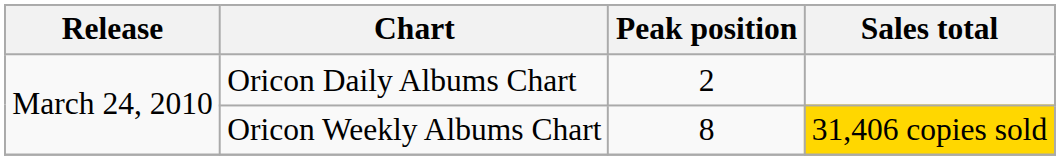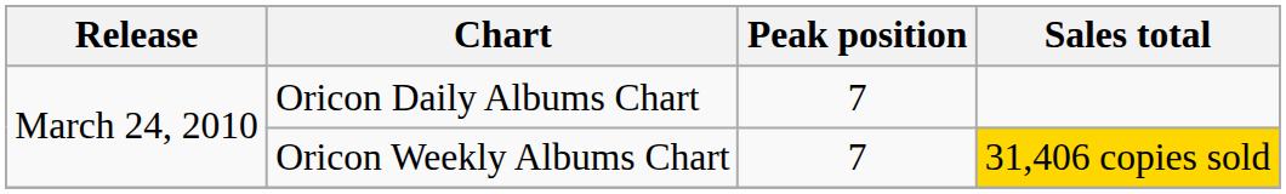 <table class="wikitable">
 <tr>
 <th>Release</th>
 <th>Chart</th>
 <th>Peak position</th>
 <th>Sales total</th>
 </tr>
 <tr>
 <td rowspan="2">March 24, 2010</td>
 <td>Oricon Daily Albums Chart</td>
-<td align="center">2</td>
+<td align="center">7</td>
 <td></td>
 </tr>
 <tr>
 <td>Oricon Weekly Albums Chart</td>
-<td align="center">8</td>
+<td align="center">7</td>
 <td style="background: gold;">31,406 copies sold</td>
 </tr>
 <tr>
 </tr>
 </table>
